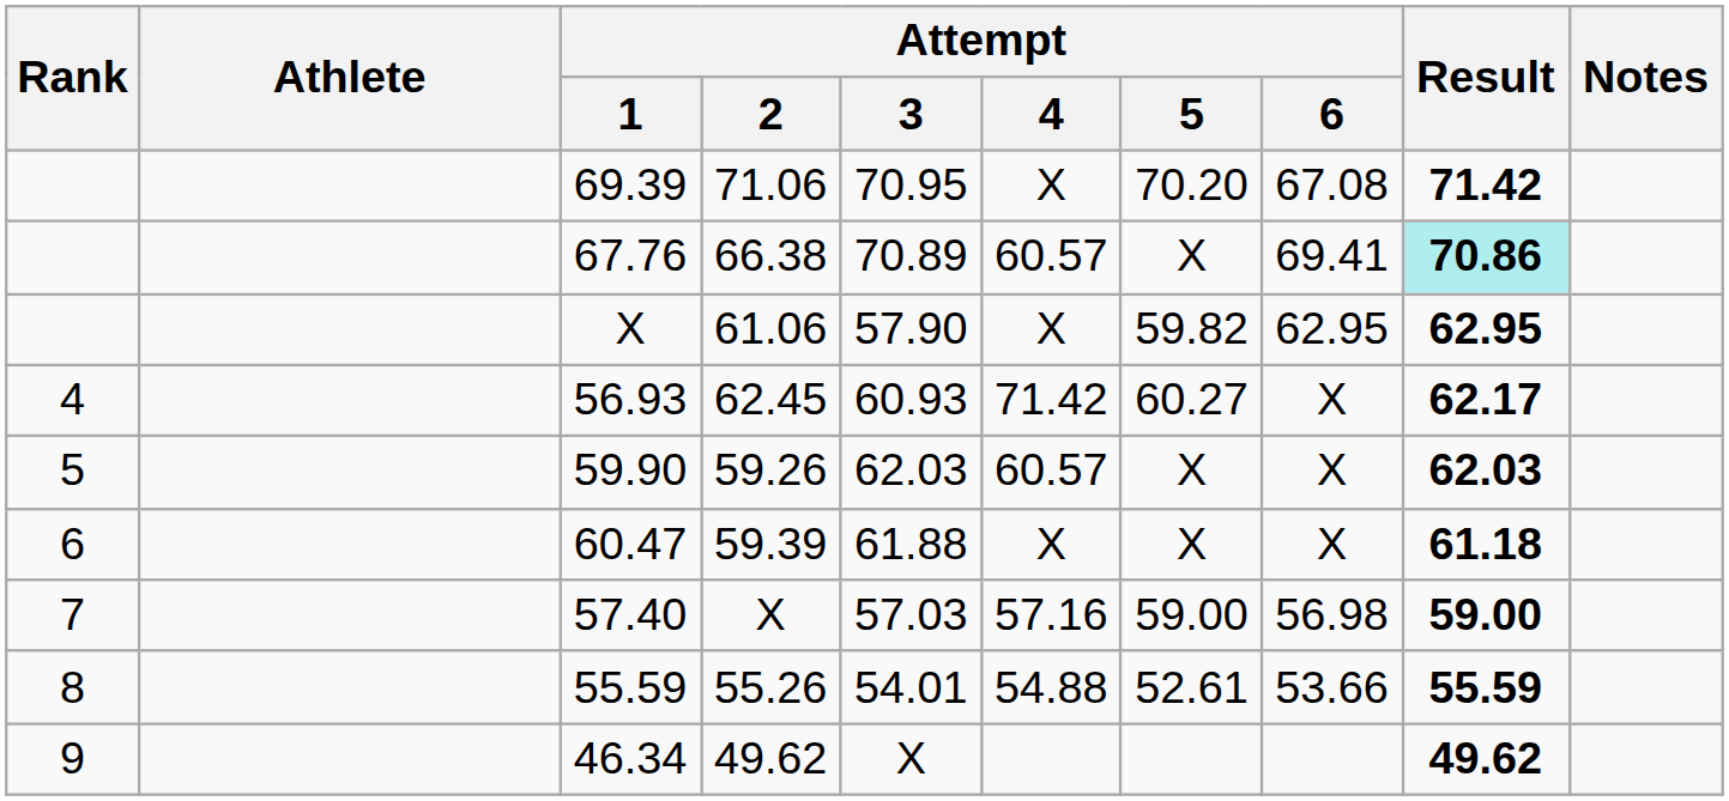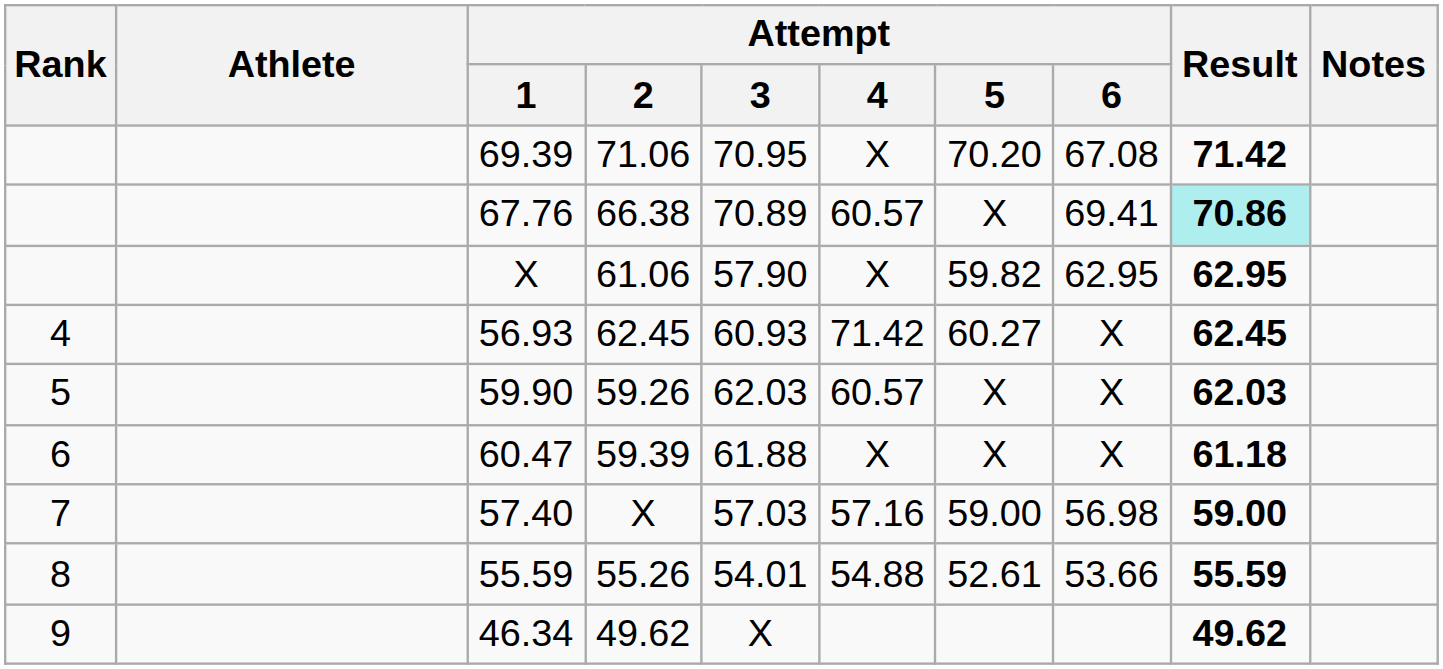 <table class="wikitable" style="text-align:center">
 <tr>
 <th rowspan=2 width=40>Rank</th>
 <th rowspan=2 width=250>Athlete</th>
 <th colspan=6>Attempt</th>
 <th rowspan=2 width=55>Result</th>
 <th rowspan=2 width=50>Notes</th>
 </tr>
 <tr>
 <th width=45>1</th>
 <th width=45>2</th>
 <th width=45>3</th>
 <th width=45>4</th>
 <th width=45>5</th>
 <th width=45>6</th>
 </tr>
 <tr>
 <td></td>
 <td align=left></td>
 <td>69.39</td>
 <td>71.06</td>
 <td>70.95</td>
 <td>X</td>
 <td>70.20</td>
 <td>67.08</td>
 <td><strong>71.42</strong></td>
 <td></td>
 </tr>
 <tr>
 <td></td>
 <td align=left></td>
 <td>67.76</td>
 <td>66.38</td>
 <td>70.89</td>
 <td>60.57</td>
 <td>X</td>
 <td>69.41</td>
 <td style="background: paleturquoise;"><strong>70.86</strong></td>
 <td></td>
 </tr>
 <tr>
 <td></td>
 <td align=left></td>
 <td>X</td>
 <td>61.06</td>
 <td>57.90</td>
 <td>X</td>
 <td>59.82</td>
 <td>62.95</td>
 <td><strong>62.95</strong></td>
 <td></td>
 </tr>
 <tr>
 <td>4</td>
 <td align=left></td>
 <td>56.93</td>
 <td>62.45</td>
 <td>60.93</td>
 <td>71.42</td>
 <td>60.27</td>
 <td>X</td>
-<td><strong>62.17</strong></td>
+<td><strong>62.45</strong></td>
 <td></td>
 </tr>
 <tr>
 <td>5</td>
 <td align=left></td>
 <td>59.90</td>
 <td>59.26</td>
 <td>62.03</td>
 <td>60.57</td>
 <td>X</td>
 <td>X</td>
 <td><strong>62.03</strong></td>
 <td></td>
 </tr>
 <tr>
 <td>6</td>
 <td align=left></td>
 <td>60.47</td>
 <td>59.39</td>
 <td>61.88</td>
 <td>X</td>
 <td>X</td>
 <td>X</td>
 <td><strong>61.18</strong></td>
 <td></td>
 </tr>
 <tr>
 <td>7</td>
 <td align=left></td>
 <td>57.40</td>
 <td>X</td>
 <td>57.03</td>
 <td>57.16</td>
 <td>59.00</td>
 <td>56.98</td>
 <td><strong>59.00</strong></td>
 <td></td>
 </tr>
 <tr>
 <td>8</td>
 <td align=left></td>
 <td>55.59</td>
 <td>55.26</td>
 <td>54.01</td>
 <td>54.88</td>
 <td>52.61</td>
 <td>53.66</td>
 <td><strong>55.59</strong></td>
 <td></td>
 </tr>
 <tr>
 <td>9</td>
 <td align=left></td>
 <td>46.34</td>
 <td>49.62</td>
 <td>X</td>
 <td></td>
 <td></td>
 <td></td>
 <td><strong>49.62</strong></td>
 <td></td>
 </tr>
 </table>
